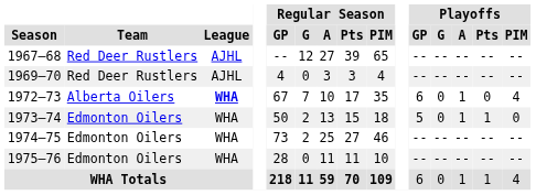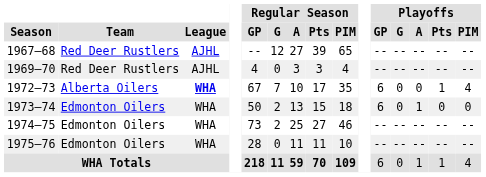 <table BORDER="0" CELLPADDING="3" CELLSPACING="0" ID="Table3">
 <tr ALIGN="center" bgcolor="#e0e0e0">
 <th ALIGN="center" colspan="3" bgcolor="#ffffff"> </th>
 <th ALIGN="center" rowspan="99" bgcolor="#ffffff"> </th>
 <th ALIGN="center" colspan="5">Regular Season</th>
 <th ALIGN="center" rowspan="99" bgcolor="#ffffff"> </th>
 <th ALIGN="center" colspan="5">Playoffs</th>
 </tr>
 <tr ALIGN="center" bgcolor="#e0e0e0">
 <th ALIGN="center">Season</th>
 <th ALIGN="center">Team</th>
 <th ALIGN="center">League</th>
 <th ALIGN="center">GP</th>
 <th ALIGN="center">G</th>
 <th ALIGN="center">A</th>
 <th ALIGN="center">Pts</th>
 <th ALIGN="center">PIM</th>
 <th ALIGN="center">GP</th>
 <th ALIGN="center">G</th>
 <th ALIGN="center">A</th>
 <th ALIGN="center">Pts</th>
 <th ALIGN="center">PIM</th>
 </tr>
 <tr ALIGN="center">
 <td ALIGN="center">1967–68</td>
 <td ALIGN="left"><a href='#'>Red Deer Rustlers</a></td>
 <td ALIGN="center"><a href='#'>AJHL</a></td>
 <td ALIGN="center">--</td>
 <td ALIGN="center">12</td>
 <td ALIGN="center">27</td>
 <td ALIGN="center">39</td>
 <td ALIGN="center">65</td>
 <td ALIGN="center">--</td>
 <td ALIGN="center">--</td>
 <td ALIGN="center">--</td>
 <td ALIGN="center">--</td>
 <td ALIGN="center">--</td>
 </tr>
 <tr ALIGN="center" bgcolor="#f0f0f0">
 <td ALIGN="center">1969–70</td>
 <td ALIGN="left">Red Deer Rustlers</td>
 <td ALIGN="center">AJHL</td>
 <td ALIGN="center">4</td>
 <td ALIGN="center">0</td>
 <td ALIGN="center">3</td>
 <td ALIGN="center">3</td>
 <td ALIGN="center">4</td>
 <td ALIGN="center">--</td>
 <td ALIGN="center">--</td>
 <td ALIGN="center">--</td>
 <td ALIGN="center">--</td>
 <td ALIGN="center">--</td>
 </tr>
 <tr ALIGN="center">
 <td ALIGN="center">1972–73</td>
 <td ALIGN="left"><a href='#'>Alberta Oilers</a></td>
 <td ALIGN="center"><strong><a href='#'>WHA</a></strong></td>
 <td ALIGN="center">67</td>
 <td ALIGN="center">7</td>
 <td ALIGN="center">10</td>
 <td ALIGN="center">17</td>
 <td ALIGN="center">35</td>
 <td ALIGN="center">6</td>
 <td ALIGN="center">0</td>
+<td ALIGN="center">0</td>
 <td ALIGN="center">1</td>
-<td ALIGN="center">0</td>
 <td ALIGN="center">4</td>
 </tr>
 <tr ALIGN="center" bgcolor="#f0f0f0">
 <td ALIGN="center">1973–74</td>
 <td ALIGN="left"><a href='#'>Edmonton Oilers</a></td>
 <td ALIGN="center">WHA</td>
 <td ALIGN="center">50</td>
 <td ALIGN="center">2</td>
 <td ALIGN="center">13</td>
 <td ALIGN="center">15</td>
 <td ALIGN="center">18</td>
-<td ALIGN="center">5</td>
+<td ALIGN="center">6</td>
 <td ALIGN="center">0</td>
 <td ALIGN="center">1</td>
-<td ALIGN="center">1</td>
+<td ALIGN="center">0</td>
 <td ALIGN="center">0</td>
 </tr>
 <tr ALIGN="center">
 <td ALIGN="center">1974–75</td>
 <td ALIGN="left">Edmonton Oilers</td>
 <td ALIGN="center">WHA</td>
 <td ALIGN="center">73</td>
 <td ALIGN="center">2</td>
 <td ALIGN="center">25</td>
 <td ALIGN="center">27</td>
 <td ALIGN="center">46</td>
 <td ALIGN="center">--</td>
 <td ALIGN="center">--</td>
 <td ALIGN="center">--</td>
 <td ALIGN="center">--</td>
 <td ALIGN="center">--</td>
 </tr>
 <tr ALIGN="center" bgcolor="#f0f0f0">
 <td ALIGN="center">1975–76</td>
 <td ALIGN="left">Edmonton Oilers</td>
 <td ALIGN="center">WHA</td>
 <td ALIGN="center">28</td>
 <td ALIGN="center">0</td>
 <td ALIGN="center">11</td>
 <td ALIGN="center">11</td>
 <td ALIGN="center">10</td>
 <td ALIGN="center">--</td>
 <td ALIGN="center">--</td>
 <td ALIGN="center">--</td>
 <td ALIGN="center">--</td>
 <td ALIGN="center">--</td>
 </tr>
 <tr ALIGN="center" bgcolor="#e0e0e0">
 <th colspan="3">WHA Totals</th>
 <th ALIGN="center">218</th>
 <th ALIGN="center">11</th>
 <th ALIGN="center">59</th>
 <th ALIGN="center">70</th>
 <th ALIGN="center">109</th>
 <td ALIGN="center">6</td>
 <td ALIGN="center">0</td>
 <td ALIGN="center">1</td>
 <td ALIGN="center">1</td>
 <td ALIGN="center">4</td>
 </tr>
 </table>
